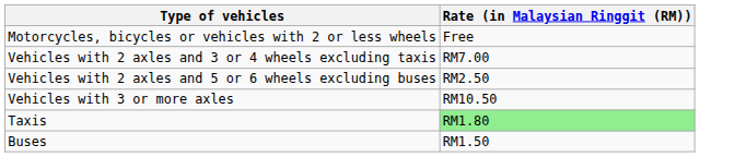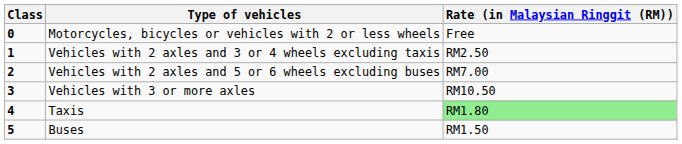 <table class=wikitable>
 <tr>
+<th>Class</th>
 <th>Type of vehicles</th>
 <th>Rate (in <a href='#'>Malaysian Ringgit</a> (RM))</th>
 </tr>
 <tr>
+<td><strong>0</strong></td>
 <td>Motorcycles, bicycles or vehicles with 2 or less wheels</td>
 <td>Free</td>
 </tr>
 <tr>
+<td><strong>1</strong></td>
 <td>Vehicles with 2 axles and 3 or 4 wheels excluding taxis</td>
+<td>RM2.50</td>
+</tr>
+<tr>
+<td><strong>2</strong></td>
+<td>Vehicles with 2 axles and 5 or 6 wheels excluding buses</td>
 <td>RM7.00</td>
 </tr>
 <tr>
-<td>Vehicles with 2 axles and 5 or 6 wheels excluding buses</td>
-<td>RM2.50</td>
-</tr>
-<tr>
+<td><strong>3</strong></td>
 <td>Vehicles with 3 or more axles</td>
 <td>RM10.50</td>
 </tr>
 <tr>
+<td><strong>4</strong></td>
 <td>Taxis</td>
 <td style="background: lightgreen;">RM1.80</td>
 </tr>
 <tr>
+<td><strong>5</strong></td>
 <td>Buses</td>
 <td>RM1.50</td>
 </tr>
 </table>
